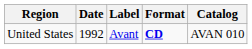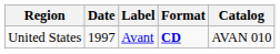 <table class="wikitable">
 <tr>
 <th>Region</th>
 <th>Date</th>
 <th>Label</th>
 <th>Format</th>
 <th>Catalog</th>
 </tr>
 <tr>
 <td>United States</td>
-<td>1992</td>
+<td>1997</td>
 <td><a href='#'>Avant</a></td>
 <td><strong><a href='#'>CD</a></strong></td>
 <td>AVAN 010</td>
 </tr>
 </table>
